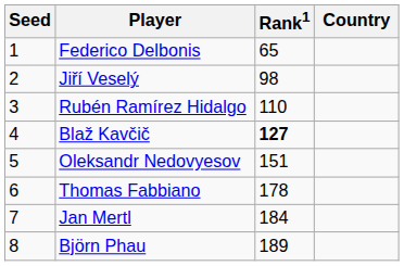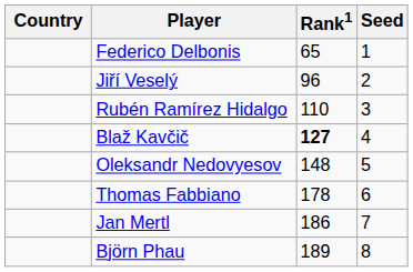 <table class="sortable wikitable">
 <tr>
-<th>Seed</th>
+<th width="70">Country</th>
 <th width="175">Player</th>
 <th>Rank<sup>1</sup></th>
-<th width="70">Country</th>
+<th>Seed</th>
 </tr>
 <tr>
-<td>1</td>
+<td></td>
 <td><a href='#'>Federico Delbonis</a></td>
 <td>65</td>
-<td></td>
+<td>1</td>
 </tr>
 <tr>
+<td></td>
+<td><a href='#'>Jiří Veselý</a></td>
+<td>96</td>
 <td>2</td>
-<td><a href='#'>Jiří Veselý</a></td>
-<td>98</td>
-<td></td>
 </tr>
 <tr>
-<td>3</td>
+<td></td>
 <td><a href='#'>Rubén Ramírez Hidalgo</a></td>
 <td>110</td>
-<td></td>
+<td>3</td>
 </tr>
 <tr>
-<td>4</td>
+<td></td>
 <td><a href='#'>Blaž Kavčič</a></td>
 <td><strong>127</strong></td>
-<td></td>
+<td>4</td>
 </tr>
 <tr>
+<td></td>
+<td><a href='#'>Oleksandr Nedovyesov</a></td>
+<td>148</td>
 <td>5</td>
-<td><a href='#'>Oleksandr Nedovyesov</a></td>
-<td>151</td>
-<td></td>
 </tr>
 <tr>
-<td>6</td>
+<td></td>
 <td><a href='#'>Thomas Fabbiano</a></td>
 <td>178</td>
-<td></td>
+<td>6</td>
 </tr>
 <tr>
+<td></td>
+<td><a href='#'>Jan Mertl</a></td>
+<td>186</td>
 <td>7</td>
-<td><a href='#'>Jan Mertl</a></td>
-<td>184</td>
-<td></td>
 </tr>
 <tr>
-<td>8</td>
+<td></td>
 <td><a href='#'>Björn Phau</a></td>
 <td>189</td>
-<td></td>
+<td>8</td>
 </tr>
 </table>
